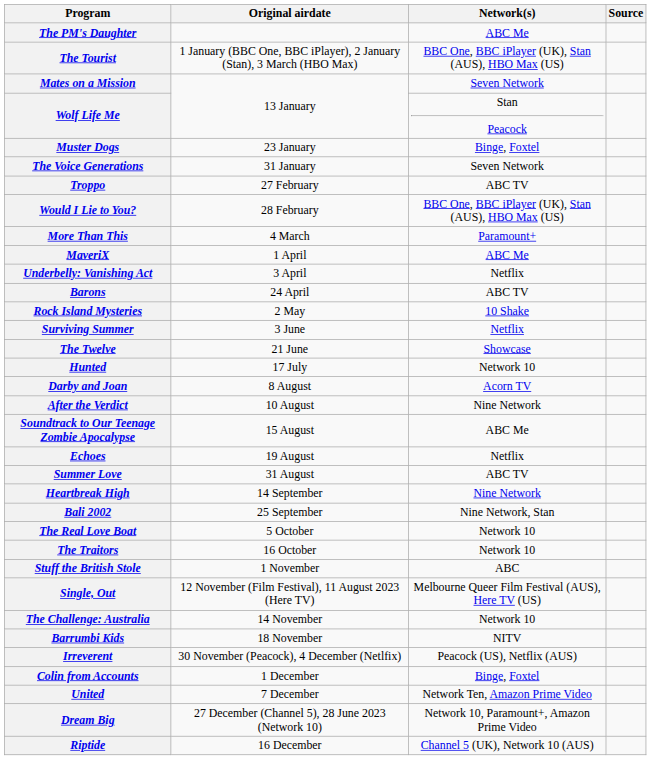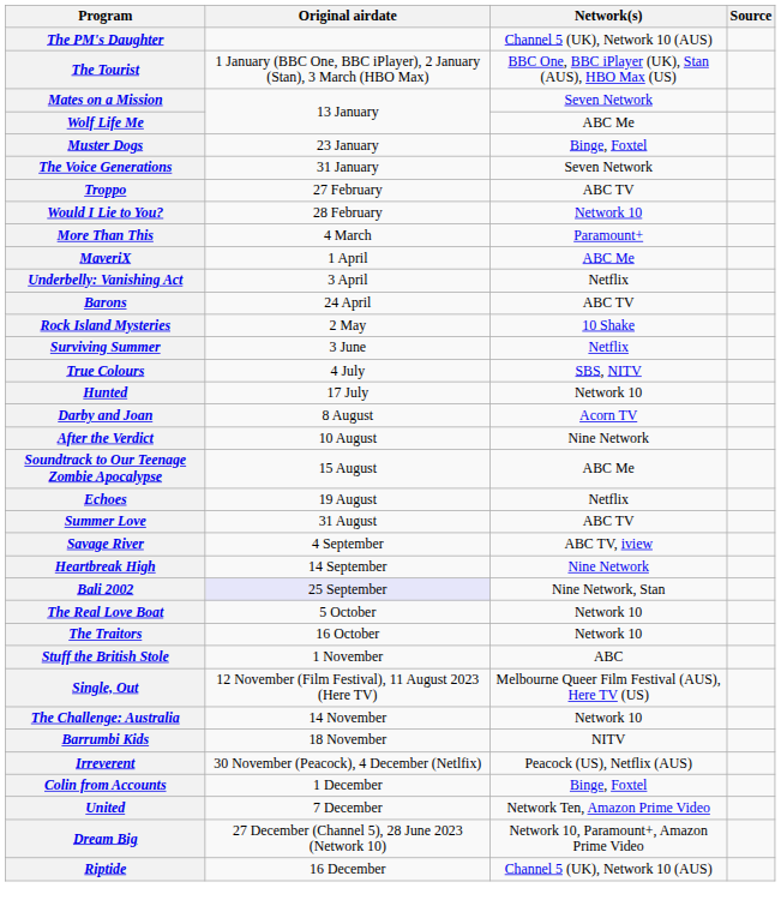 <table class="wikitable plainrowheaders sortable" style="text-align:center">
 <tr>
 <th scope="col">Program</th>
 <th scope="col">Original airdate</th>
 <th scope="col">Network(s)</th>
 <th scope="col" class="unsortable">Source</th>
 </tr>
 <tr>
 <th scope="row"><em><a href='#'>The PM's Daughter</a></em></th>
 <td></td>
-<td><a href='#'>ABC Me</a></td>
+<td><a href='#'>Channel 5</a> (UK), Network 10 (AUS)</td>
 <td></td>
 </tr>
 <tr>
 <th scope="row"><em><a href='#'>The Tourist</a></em></th>
 <td>1 January (BBC One, BBC iPlayer), 2 January (Stan), 3 March (HBO Max)</td>
 <td><a href='#'>BBC One</a>, <a href='#'>BBC iPlayer</a> (UK), <a href='#'>Stan</a> (AUS), <a href='#'>HBO Max</a> (US)</td>
 <td></td>
 </tr>
 <tr>
 <th scope="row"><em><a href='#'>Mates on a Mission</a></em></th>
 <td rowspan=2>13 January</td>
 <td><a href='#'>Seven Network</a></td>
 <td></td>
 </tr>
 <tr>
 <th scope="row"><em><a href='#'>Wolf Life Me</a></em></th>
-<td>Stan<hr><a href='#'>Peacock</a></td>
+<td>ABC Me</td>
 <td></td>
 </tr>
 <tr>
 <th scope="row"><em><a href='#'>Muster Dogs</a></em></th>
 <td>23 January</td>
 <td><a href='#'>Binge</a>, <a href='#'>Foxtel</a></td>
 <td></td>
 </tr>
 <tr>
 <th scope="row"><em><a href='#'>The Voice Generations</a></em></th>
 <td>31 January</td>
 <td>Seven Network</td>
 <td></td>
 </tr>
 <tr>
 <th scope="row"><em><a href='#'>Troppo</a></em></th>
 <td>27 February</td>
 <td>ABC TV</td>
 <td></td>
 </tr>
 <tr>
 <th scope="row"><em><a href='#'>Would I Lie to You?</a></em></th>
 <td>28 February</td>
-<td><a href='#'>BBC One</a>, <a href='#'>BBC iPlayer</a> (UK), <a href='#'>Stan</a> (AUS), <a href='#'>HBO Max</a> (US)</td>
+<td><a href='#'>Network 10</a></td>
 <td></td>
 </tr>
 <tr>
 <th scope="row"><a href='#'><em>More Than This</em></a></th>
 <td>4 March</td>
 <td><a href='#'>Paramount+</a></td>
 <td></td>
 </tr>
 <tr>
 <th scope="row"><em><a href='#'>MaveriX</a></em></th>
 <td>1 April</td>
 <td><a href='#'>ABC Me</a></td>
 <td></td>
 </tr>
 <tr>
 <th scope="row"><em><a href='#'>Underbelly: Vanishing Act</a></em></th>
 <td>3 April</td>
 <td>Netflix</td>
 <td></td>
 </tr>
 <tr>
 <th scope="row"><a href='#'><em>Barons</em></a></th>
 <td>24 April</td>
 <td>ABC TV</td>
 <td></td>
 </tr>
 <tr>
 <th scope="row"><em><a href='#'>Rock Island Mysteries</a></em></th>
 <td>2 May</td>
 <td><a href='#'>10 Shake</a></td>
 <td></td>
 </tr>
 <tr>
 <th scope="row"><em><a href='#'>Surviving Summer</a></em></th>
 <td>3 June</td>
 <td><a href='#'>Netflix</a></td>
 <td></td>
 </tr>
 <tr>
-<th scope="row"><em><a href='#'>The Twelve</a></em></th>
-<td>21 June</td>
-<td><a href='#'>Showcase</a></td>
+<th scope="row"><em><a href='#'>True Colours</a></em></th>
+<td>4 July</td>
+<td><a href='#'>SBS</a>, <a href='#'>NITV</a></td>
 <td></td>
 </tr>
 <tr>
 <th scope="row"><a href='#'><em>Hunted</em></a></th>
 <td>17 July</td>
 <td>Network 10</td>
 <td></td>
 </tr>
 <tr>
 <th scope="row"><a href='#'><em>Darby and Joan</em></a></th>
 <td>8 August</td>
 <td><a href='#'>Acorn TV</a></td>
 <td></td>
 </tr>
 <tr>
 <th scope="row"><em><a href='#'>After the Verdict</a></em></th>
 <td>10 August</td>
 <td>Nine Network</td>
 <td></td>
 </tr>
 <tr>
 <th scope="row"><em><a href='#'>Soundtrack to Our Teenage Zombie Apocalypse</a></em></th>
 <td>15 August</td>
 <td>ABC Me</td>
 <td></td>
 </tr>
 <tr>
 <th scope="row"><a href='#'><em>Echoes</em></a></th>
 <td>19 August</td>
 <td>Netflix</td>
 <td></td>
 </tr>
 <tr>
 <th scope="row"><em><a href='#'>Summer Love</a></em></th>
 <td>31 August</td>
 <td>ABC TV</td>
 <td></td>
 </tr>
 <tr>
+<th scope="row"><em><a href='#'>Savage River</a></em></th>
+<td>4 September</td>
+<td>ABC TV, <a href='#'>iview</a></td>
+<td></td>
+</tr>
+<tr>
 <th scope="row"><a href='#'><em>Heartbreak High</em></a></th>
 <td>14 September</td>
 <td><a href='#'>Nine Network</a></td>
 <td></td>
 </tr>
 <tr>
 <th scope="row"><em><a href='#'>Bali 2002</a></em></th>
-<td>25 September</td>
+<td style="background: lavender;">25 September</td>
 <td>Nine Network, Stan</td>
 <td></td>
 </tr>
 <tr>
 <th scope="row"><a href='#'><em>The Real Love Boat</em></a></th>
 <td>5 October</td>
 <td>Network 10</td>
 <td></td>
 </tr>
 <tr>
 <th scope="row"><em><a href='#'>The Traitors</a></em></th>
 <td>16 October</td>
 <td>Network 10</td>
 <td></td>
 </tr>
 <tr>
 <th scope="row"><em><a href='#'>Stuff the British Stole</a></em></th>
 <td>1 November</td>
 <td>ABC</td>
 <td></td>
 </tr>
 <tr>
 <th scope="row"><em><a href='#'>Single, Out</a></em></th>
 <td>12 November (Film Festival), 11 August 2023 (Here TV)</td>
 <td>Melbourne Queer Film Festival (AUS), <a href='#'>Here TV</a> (US)</td>
 <td></td>
 </tr>
 <tr>
 <th scope="row"><em><a href='#'>The Challenge: Australia</a></em></th>
 <td>14 November</td>
 <td>Network 10</td>
 <td></td>
 </tr>
 <tr>
 <th scope="row"><em><a href='#'>Barrumbi Kids</a></em></th>
 <td>18 November</td>
 <td>NITV</td>
 <td></td>
 </tr>
 <tr>
 <th scope="row"><em><a href='#'>Irreverent</a></em></th>
 <td>30 November (Peacock), 4 December (Netlfix)</td>
 <td>Peacock (US), Netflix (AUS)</td>
 <td></td>
 </tr>
 <tr>
 <th scope="row"><em><a href='#'>Colin from Accounts</a></em></th>
 <td>1 December</td>
 <td><a href='#'>Binge</a>, <a href='#'>Foxtel</a></td>
 <td></td>
 </tr>
 <tr>
 <th scope="row"><a href='#'><em>United</em></a></th>
 <td>7 December</td>
 <td>Network Ten, <a href='#'>Amazon Prime Video</a></td>
 <td></td>
 </tr>
 <tr>
 <th scope="row"><a href='#'><em>Dream Big</em></a></th>
 <td>27 December (Channel 5), 28 June 2023 (Network 10)</td>
 <td>Network 10, Paramount+, Amazon Prime Video</td>
 <td></td>
 </tr>
 <tr>
 <th scope="row"><a href='#'><em>Riptide</em></a></th>
 <td>16 December</td>
 <td><a href='#'>Channel 5</a> (UK), Network 10 (AUS)</td>
 <td></td>
 </tr>
 </table>
